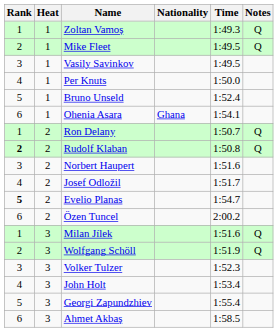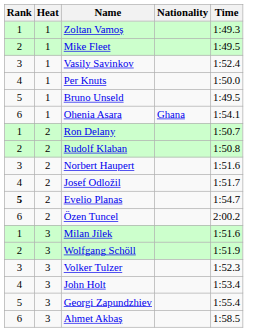 <table class="wikitable sortable" style="text-align:center">
 <tr>
 <th>Rank</th>
 <th>Heat</th>
 <th>Name</th>
 <th>Nationality</th>
 <th>Time</th>
-<th>Notes</th>
 </tr>
 <tr bgcolor=ccffcc>
 <td>1</td>
 <td>1</td>
 <td align=left><a href='#'>Zoltan Vamoș</a></td>
 <td align=left></td>
 <td>1:49.3</td>
-<td>Q</td>
 </tr>
 <tr bgcolor=ccffcc>
 <td>2</td>
 <td>1</td>
 <td align=left><a href='#'>Mike Fleet</a></td>
 <td align=left></td>
 <td>1:49.5</td>
-<td>Q</td>
 </tr>
 <tr>
 <td>3</td>
 <td>1</td>
 <td align=left><a href='#'>Vasily Savinkov</a></td>
 <td align=left></td>
-<td>1:49.5</td>
-<td></td>
+<td>1:52.4</td>
 </tr>
 <tr>
 <td>4</td>
 <td>1</td>
 <td align=left><a href='#'>Per Knuts</a></td>
 <td align=left></td>
 <td>1:50.0</td>
-<td></td>
 </tr>
 <tr>
 <td>5</td>
 <td>1</td>
 <td align=left><a href='#'>Bruno Unseld</a></td>
 <td align=left></td>
-<td>1:52.4</td>
-<td></td>
+<td>1:49.5</td>
 </tr>
 <tr>
 <td>6</td>
 <td>1</td>
 <td align=left><a href='#'>Ohenia Asara</a></td>
 <td align=left> <a href='#'>Ghana</a></td>
 <td>1:54.1</td>
-<td></td>
 </tr>
 <tr bgcolor=ccffcc>
 <td>1</td>
 <td>2</td>
 <td align=left><a href='#'>Ron Delany</a></td>
 <td align=left></td>
 <td>1:50.7</td>
-<td>Q</td>
 </tr>
 <tr bgcolor=ccffcc>
-<td><strong>2</strong></td>
+<td>2</td>
 <td>2</td>
 <td align=left><a href='#'>Rudolf Klaban</a></td>
 <td align=left></td>
 <td>1:50.8</td>
-<td>Q</td>
 </tr>
 <tr>
 <td>3</td>
 <td>2</td>
 <td align=left><a href='#'>Norbert Haupert</a></td>
 <td align=left></td>
 <td>1:51.6</td>
-<td></td>
 </tr>
 <tr>
 <td>4</td>
 <td>2</td>
 <td align=left><a href='#'>Josef Odložil</a></td>
 <td align=left></td>
 <td>1:51.7</td>
-<td></td>
 </tr>
 <tr>
 <td><strong>5</strong></td>
 <td>2</td>
 <td align=left><a href='#'>Evelio Planas</a></td>
 <td align=left></td>
 <td>1:54.7</td>
-<td></td>
 </tr>
 <tr>
 <td>6</td>
 <td>2</td>
 <td align=left><a href='#'>Özen Tuncel</a></td>
 <td align=left></td>
 <td>2:00.2</td>
-<td></td>
 </tr>
 <tr bgcolor=ccffcc>
 <td>1</td>
 <td>3</td>
 <td align=left><a href='#'>Milan Jílek</a></td>
 <td align=left></td>
 <td>1:51.6</td>
-<td>Q</td>
 </tr>
 <tr bgcolor=ccffcc>
 <td>2</td>
 <td>3</td>
 <td align=left><a href='#'>Wolfgang Schöll</a></td>
 <td align=left></td>
 <td>1:51.9</td>
-<td>Q</td>
 </tr>
 <tr>
 <td>3</td>
 <td>3</td>
 <td align=left><a href='#'>Volker Tulzer</a></td>
 <td align=left></td>
 <td>1:52.3</td>
-<td></td>
 </tr>
 <tr>
 <td>4</td>
 <td>3</td>
 <td align=left><a href='#'>John Holt</a></td>
 <td align=left></td>
 <td>1:53.4</td>
-<td></td>
 </tr>
 <tr>
 <td>5</td>
 <td>3</td>
 <td align=left><a href='#'>Georgi Zapundzhiev</a></td>
 <td align=left></td>
 <td>1:55.4</td>
-<td></td>
 </tr>
 <tr>
 <td>6</td>
 <td>3</td>
 <td align=left><a href='#'>Ahmet Akbaş</a></td>
 <td align=left></td>
 <td>1:58.5</td>
-<td></td>
 </tr>
 </table>
